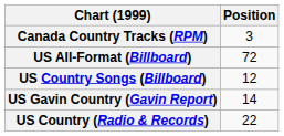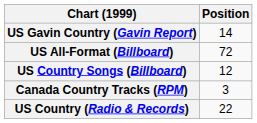 <table class="wikitable sortable plainrowheaders" style="text-align:center">
 <tr>
 <th scope="col">Chart (1999)</th>
 <th scope="col">Position</th>
 </tr>
 <tr>
-<th scope="row">Canada Country Tracks (<em><a href='#'>RPM</a></em>)</th>
-<td align="center">3</td>
+<th scope="row">US Gavin Country (<em><a href='#'>Gavin Report</a></em>)</th>
+<td>14</td>
 </tr>
 <tr>
 <th scope="row">US All-Format (<em><a href='#'>Billboard</a></em>)</th>
 <td>72</td>
 </tr>
 <tr>
 <th scope="row">US <a href='#'>Country Songs</a> (<em><a href='#'>Billboard</a></em>)</th>
 <td align="center">12</td>
 </tr>
 <tr>
-<th scope="row">US Gavin Country (<em><a href='#'>Gavin Report</a></em>)</th>
-<td>14</td>
+<th scope="row">Canada Country Tracks (<em><a href='#'>RPM</a></em>)</th>
+<td align="center">3</td>
 </tr>
 <tr>
 <th scope="row">US Country (<em><a href='#'>Radio & Records</a></em>)</th>
 <td>22</td>
 </tr>
 </table>
